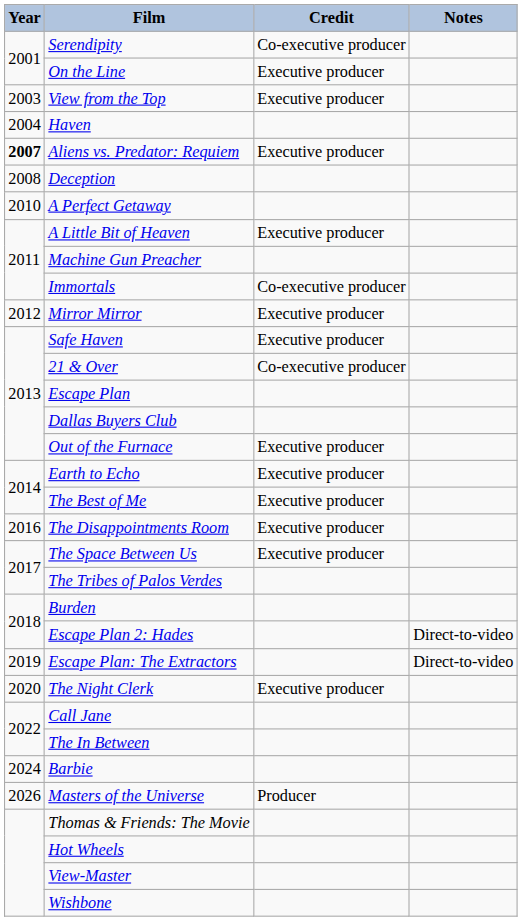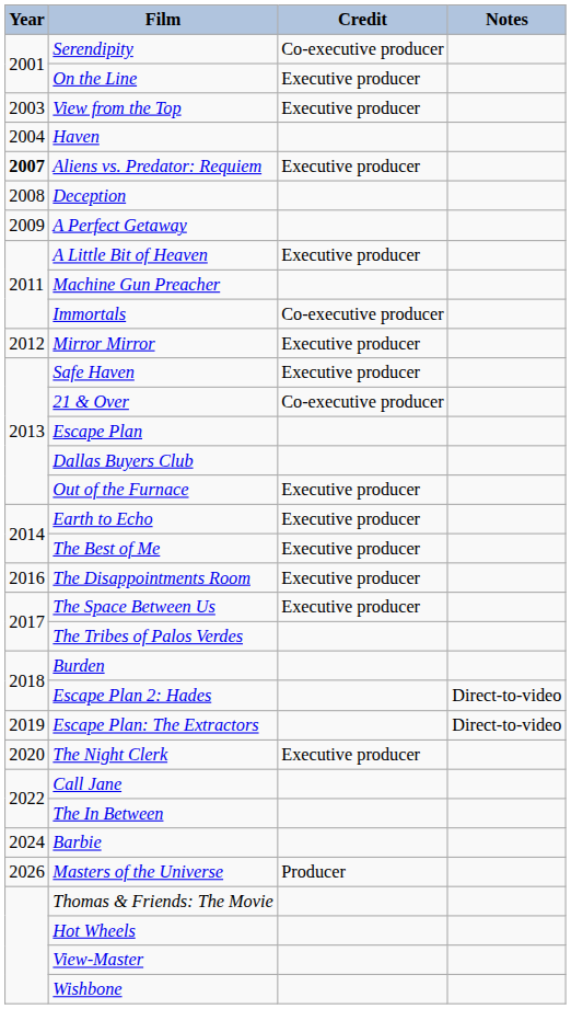 <table class="wikitable" style="font-size:95%;">
 <tr>
 <th style="background:#B0C4DE;">Year</th>
 <th style="background:#B0C4DE;">Film</th>
 <th style="background:#B0C4DE;">Credit</th>
 <th style="background:#B0C4DE;">Notes</th>
 </tr>
 <tr>
 <td rowspan=2>2001</td>
 <td><em><a href='#'>Serendipity</a></em></td>
 <td>Co-executive producer</td>
 <td></td>
 </tr>
 <tr>
 <td><em><a href='#'>On the Line</a></em></td>
 <td>Executive producer</td>
 <td></td>
 </tr>
 <tr>
 <td>2003</td>
 <td><em><a href='#'>View from the Top</a></em></td>
 <td>Executive producer</td>
 <td></td>
 </tr>
 <tr>
 <td>2004</td>
 <td><em><a href='#'>Haven</a></em></td>
 <td></td>
 <td></td>
 </tr>
 <tr>
 <td><strong>2007</strong></td>
 <td><em><a href='#'>Aliens vs. Predator: Requiem</a></em></td>
 <td>Executive producer</td>
 <td></td>
 </tr>
 <tr>
 <td>2008</td>
 <td><em><a href='#'>Deception</a></em></td>
 <td></td>
 <td></td>
 </tr>
 <tr>
-<td>2010</td>
+<td>2009</td>
 <td><em><a href='#'>A Perfect Getaway</a></em></td>
 <td></td>
 <td></td>
 </tr>
 <tr>
 <td rowspan=3>2011</td>
 <td><em><a href='#'>A Little Bit of Heaven</a></em></td>
 <td>Executive producer</td>
 <td></td>
 </tr>
 <tr>
 <td><em><a href='#'>Machine Gun Preacher</a></em></td>
 <td></td>
 <td></td>
 </tr>
 <tr>
 <td><em><a href='#'>Immortals</a></em></td>
 <td>Co-executive producer</td>
 <td></td>
 </tr>
 <tr>
 <td>2012</td>
 <td><em><a href='#'>Mirror Mirror</a></em></td>
 <td>Executive producer</td>
 <td></td>
 </tr>
 <tr>
 <td rowspan=5>2013</td>
 <td><em><a href='#'>Safe Haven</a></em></td>
 <td>Executive producer</td>
 <td></td>
 </tr>
 <tr>
 <td><em><a href='#'>21 & Over</a></em></td>
 <td>Co-executive producer</td>
 <td></td>
 </tr>
 <tr>
 <td><em><a href='#'>Escape Plan</a></em></td>
 <td></td>
 <td></td>
 </tr>
 <tr>
 <td><em><a href='#'>Dallas Buyers Club</a></em></td>
 <td></td>
 <td></td>
 </tr>
 <tr>
 <td><em><a href='#'>Out of the Furnace</a></em></td>
 <td>Executive producer</td>
 <td></td>
 </tr>
 <tr>
 <td rowspan=2>2014</td>
 <td><em><a href='#'>Earth to Echo</a></em></td>
 <td>Executive producer</td>
 <td></td>
 </tr>
 <tr>
 <td><em><a href='#'>The Best of Me</a></em></td>
 <td>Executive producer</td>
 <td></td>
 </tr>
 <tr>
 <td>2016</td>
 <td><em><a href='#'>The Disappointments Room</a></em></td>
 <td>Executive producer</td>
 <td></td>
 </tr>
 <tr>
 <td rowspan=2>2017</td>
 <td><em><a href='#'>The Space Between Us</a></em></td>
 <td>Executive producer</td>
 <td></td>
 </tr>
 <tr>
 <td><em><a href='#'>The Tribes of Palos Verdes</a></em></td>
 <td></td>
 <td></td>
 </tr>
 <tr>
 <td rowspan=2>2018</td>
 <td><em><a href='#'>Burden</a></em></td>
 <td></td>
 <td></td>
 </tr>
 <tr>
 <td><em><a href='#'>Escape Plan 2: Hades</a></em></td>
 <td></td>
 <td>Direct-to-video</td>
 </tr>
 <tr>
 <td>2019</td>
 <td><em><a href='#'>Escape Plan: The Extractors</a></em></td>
 <td></td>
 <td>Direct-to-video</td>
 </tr>
 <tr>
 <td>2020</td>
 <td><em><a href='#'>The Night Clerk</a></em></td>
 <td>Executive producer</td>
 <td></td>
 </tr>
 <tr>
 <td rowspan=2>2022</td>
 <td><em><a href='#'>Call Jane</a></em></td>
 <td></td>
 <td></td>
 </tr>
 <tr>
 <td><em><a href='#'>The In Between</a></em></td>
 <td></td>
 <td></td>
 </tr>
 <tr>
 <td>2024</td>
 <td><em><a href='#'>Barbie</a></em></td>
 <td></td>
 <td></td>
 </tr>
 <tr>
 <td>2026</td>
 <td><em><a href='#'>Masters of the Universe</a></em></td>
 <td>Producer</td>
 <td></td>
 </tr>
 <tr>
 <td rowspan=4 style="text-align:center;"></td>
 <td><em>Thomas & Friends: The Movie</em></td>
 <td></td>
 <td></td>
 </tr>
 <tr>
 <td><em><a href='#'>Hot Wheels</a></em></td>
 <td></td>
 <td></td>
 </tr>
 <tr>
 <td><em><a href='#'>View-Master</a></em></td>
 <td></td>
 <td></td>
 </tr>
 <tr>
 <td><em><a href='#'>Wishbone</a></em></td>
 <td></td>
 <td></td>
 </tr>
 </table>
